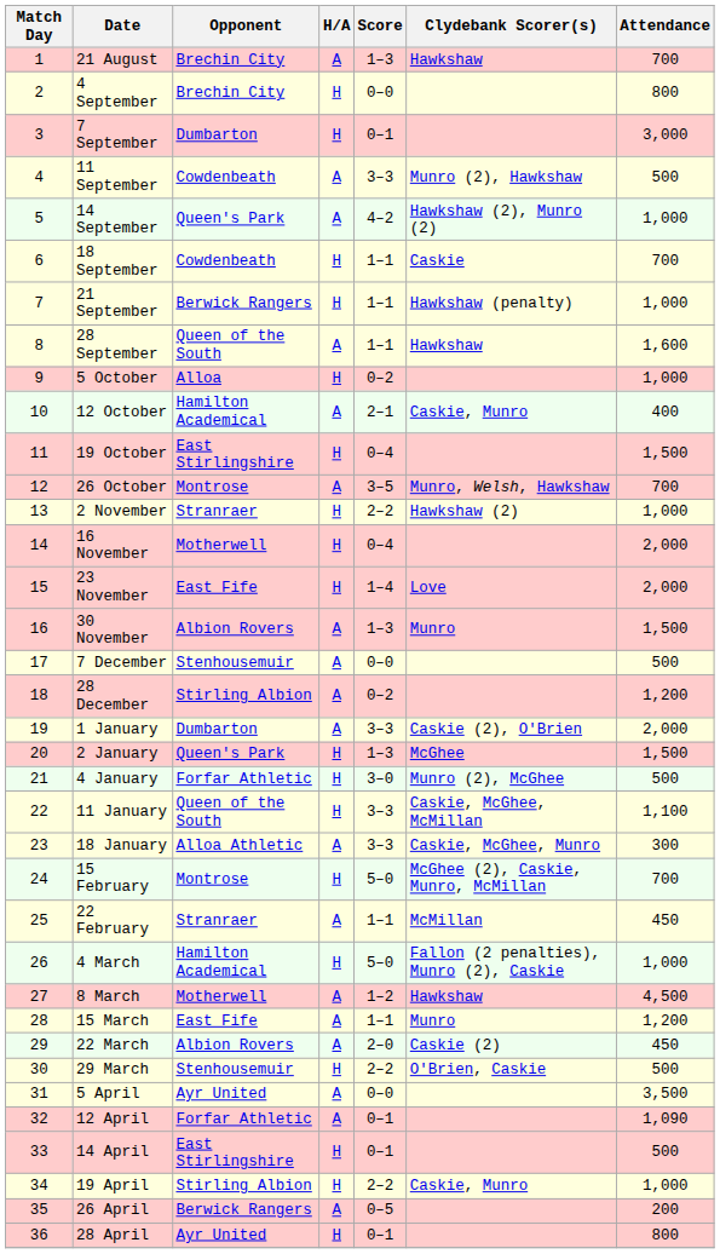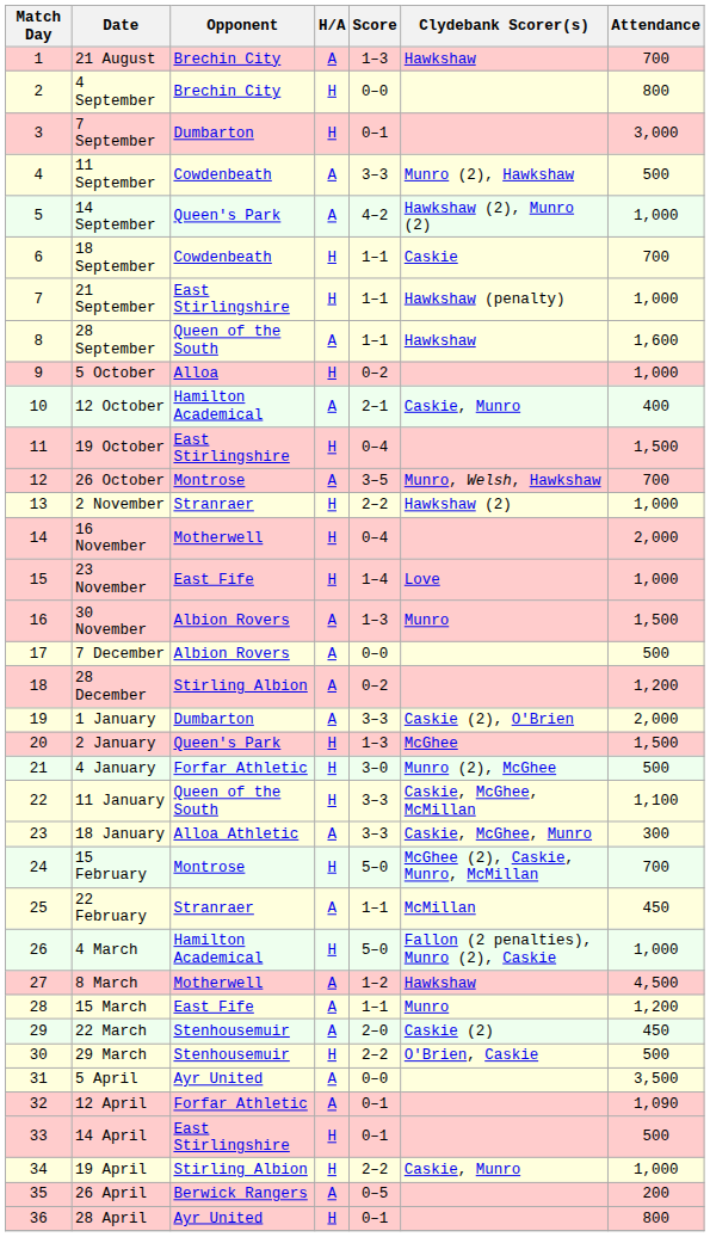 <table class="wikitable" style="text-align:center">
 <tr>
 <th>Match Day</th>
 <th>Date</th>
 <th>Opponent</th>
 <th>H/A</th>
 <th>Score</th>
 <th>Clydebank Scorer(s)</th>
 <th>Attendance</th>
 </tr>
 <tr bgcolor=#FFCCCC>
 <td>1</td>
 <td align=left>21 August</td>
 <td align=left><a href='#'>Brechin City</a></td>
 <td><a href='#'>A</a></td>
 <td>1–3</td>
 <td align=left><a href='#'>Hawkshaw</a></td>
 <td>700</td>
 </tr>
 <tr bgcolor=#FFFFDD>
 <td>2</td>
 <td align=left>4 September</td>
 <td align=left><a href='#'>Brechin City</a></td>
 <td><a href='#'>H</a></td>
 <td>0–0</td>
 <td align=left></td>
 <td>800</td>
 </tr>
 <tr bgcolor=#FFCCCC>
 <td>3</td>
 <td align=left>7 September</td>
 <td align=left><a href='#'>Dumbarton</a></td>
 <td><a href='#'>H</a></td>
 <td>0–1</td>
 <td align=left></td>
 <td>3,000</td>
 </tr>
 <tr bgcolor=#FFFFDD>
 <td>4</td>
 <td align=left>11 September</td>
 <td align=left><a href='#'>Cowdenbeath</a></td>
 <td><a href='#'>A</a></td>
 <td>3–3</td>
 <td align=left><a href='#'>Munro</a> (2), <a href='#'>Hawkshaw</a></td>
 <td>500</td>
 </tr>
 <tr bgcolor=#EEFFEE>
 <td>5</td>
 <td align=left>14 September</td>
 <td align=left><a href='#'>Queen's Park</a></td>
 <td><a href='#'>A</a></td>
 <td>4–2</td>
 <td align=left><a href='#'>Hawkshaw</a> (2), <a href='#'>Munro</a> (2)</td>
 <td>1,000</td>
 </tr>
 <tr bgcolor=#FFFFDD>
 <td>6</td>
 <td align=left>18 September</td>
 <td align=left><a href='#'>Cowdenbeath</a></td>
 <td><a href='#'>H</a></td>
 <td>1–1</td>
 <td align=left><a href='#'>Caskie</a></td>
 <td>700</td>
 </tr>
 <tr bgcolor=#FFFFDD>
 <td>7</td>
 <td align=left>21 September</td>
-<td align=left><a href='#'>Berwick Rangers</a></td>
+<td align=left><a href='#'>East Stirlingshire</a></td>
 <td><a href='#'>H</a></td>
 <td>1–1</td>
 <td align=left><a href='#'>Hawkshaw</a> (penalty)</td>
 <td>1,000</td>
 </tr>
 <tr bgcolor=#FFFFDD>
 <td>8</td>
 <td align=left>28 September</td>
 <td align=left><a href='#'>Queen of the South</a></td>
 <td><a href='#'>A</a></td>
 <td>1–1</td>
 <td align=left><a href='#'>Hawkshaw</a></td>
 <td>1,600</td>
 </tr>
 <tr bgcolor=#FFCCCC>
 <td>9</td>
 <td align=left>5 October</td>
 <td align=left><a href='#'>Alloa</a></td>
 <td><a href='#'>H</a></td>
 <td>0–2</td>
 <td align=left></td>
 <td>1,000</td>
 </tr>
 <tr bgcolor=#EEFFEE>
 <td>10</td>
 <td align=left>12 October</td>
 <td align=left><a href='#'>Hamilton Academical</a></td>
 <td><a href='#'>A</a></td>
 <td>2–1</td>
 <td align=left><a href='#'>Caskie</a>, <a href='#'>Munro</a></td>
 <td>400</td>
 </tr>
 <tr bgcolor=#FFCCCC>
 <td>11</td>
 <td align=left>19 October</td>
 <td align=left><a href='#'>East Stirlingshire</a></td>
 <td><a href='#'>H</a></td>
 <td>0–4</td>
 <td align=left></td>
 <td>1,500</td>
 </tr>
 <tr bgcolor=#FFCCCC>
 <td>12</td>
 <td align=left>26 October</td>
 <td align=left><a href='#'>Montrose</a></td>
 <td><a href='#'>A</a></td>
 <td>3–5</td>
 <td align=left><a href='#'>Munro</a>, <em>Welsh</em>, <a href='#'>Hawkshaw</a></td>
 <td>700</td>
 </tr>
 <tr bgcolor=#FFFFDD>
 <td>13</td>
 <td align=left>2 November</td>
 <td align=left><a href='#'>Stranraer</a></td>
 <td><a href='#'>H</a></td>
 <td>2–2</td>
 <td align=left><a href='#'>Hawkshaw</a> (2)</td>
 <td>1,000</td>
 </tr>
 <tr bgcolor=#FFCCCC>
 <td>14</td>
 <td align=left>16 November</td>
 <td align=left><a href='#'>Motherwell</a></td>
 <td><a href='#'>H</a></td>
 <td>0–4</td>
 <td align=left></td>
 <td>2,000</td>
 </tr>
 <tr bgcolor=#FFCCCC>
 <td>15</td>
 <td align=left>23 November</td>
 <td align=left><a href='#'>East Fife</a></td>
 <td><a href='#'>H</a></td>
 <td>1–4</td>
 <td align=left><a href='#'>Love</a></td>
-<td>2,000</td>
+<td>1,000</td>
 </tr>
 <tr bgcolor=#FFCCCC>
 <td>16</td>
 <td align=left>30 November</td>
 <td align=left><a href='#'>Albion Rovers</a></td>
 <td><a href='#'>A</a></td>
 <td>1–3</td>
 <td align=left><a href='#'>Munro</a></td>
 <td>1,500</td>
 </tr>
 <tr bgcolor=#FFFFDD>
 <td>17</td>
 <td align=left>7 December</td>
-<td align=left><a href='#'>Stenhousemuir</a></td>
+<td align=left><a href='#'>Albion Rovers</a></td>
 <td><a href='#'>A</a></td>
 <td>0–0</td>
 <td align=left></td>
 <td>500</td>
 </tr>
 <tr bgcolor=#FFCCCC>
 <td>18</td>
 <td align=left>28 December</td>
 <td align=left><a href='#'>Stirling Albion</a></td>
 <td><a href='#'>A</a></td>
 <td>0–2</td>
 <td align=left></td>
 <td>1,200</td>
 </tr>
 <tr bgcolor=#FFFFDD>
 <td>19</td>
 <td align=left>1 January</td>
 <td align=left><a href='#'>Dumbarton</a></td>
 <td><a href='#'>A</a></td>
 <td>3–3</td>
 <td align=left><a href='#'>Caskie</a> (2), <a href='#'>O'Brien</a></td>
 <td>2,000</td>
 </tr>
 <tr bgcolor=#FFCCCC>
 <td>20</td>
 <td align=left>2 January</td>
 <td align=left><a href='#'>Queen's Park</a></td>
 <td><a href='#'>H</a></td>
 <td>1–3</td>
 <td align=left><a href='#'>McGhee</a></td>
 <td>1,500</td>
 </tr>
 <tr bgcolor=#EEFFEE>
 <td>21</td>
 <td align=left>4 January</td>
 <td align=left><a href='#'>Forfar Athletic</a></td>
 <td><a href='#'>H</a></td>
 <td>3–0</td>
 <td align=left><a href='#'>Munro</a> (2), <a href='#'>McGhee</a></td>
 <td>500</td>
 </tr>
 <tr bgcolor=#FFFFDD>
 <td>22</td>
 <td align=left>11 January</td>
 <td align=left><a href='#'>Queen of the South</a></td>
 <td><a href='#'>H</a></td>
 <td>3–3</td>
 <td align=left><a href='#'>Caskie</a>, <a href='#'>McGhee</a>, <a href='#'>McMillan</a></td>
 <td>1,100</td>
 </tr>
 <tr bgcolor=#FFFFDD>
 <td>23</td>
 <td align=left>18 January</td>
 <td align=left><a href='#'>Alloa Athletic</a></td>
 <td><a href='#'>A</a></td>
 <td>3–3</td>
 <td align=left><a href='#'>Caskie</a>, <a href='#'>McGhee</a>, <a href='#'>Munro</a></td>
 <td>300</td>
 </tr>
 <tr bgcolor=#EEFFEE>
 <td>24</td>
 <td align=left>15 February</td>
 <td align=left><a href='#'>Montrose</a></td>
 <td><a href='#'>H</a></td>
 <td>5–0</td>
 <td align=left><a href='#'>McGhee</a> (2), <a href='#'>Caskie</a>, <a href='#'>Munro</a>, <a href='#'>McMillan</a></td>
 <td>700</td>
 </tr>
 <tr bgcolor=#FFFFDD>
 <td>25</td>
 <td align=left>22 February</td>
 <td align=left><a href='#'>Stranraer</a></td>
 <td><a href='#'>A</a></td>
 <td>1–1</td>
 <td align=left><a href='#'>McMillan</a></td>
 <td>450</td>
 </tr>
 <tr bgcolor=#EEFFEE>
 <td>26</td>
 <td align=left>4 March</td>
 <td align=left><a href='#'>Hamilton Academical</a></td>
 <td><a href='#'>H</a></td>
 <td>5–0</td>
 <td align=left><a href='#'>Fallon</a> (2 penalties), <a href='#'>Munro</a> (2), <a href='#'>Caskie</a></td>
 <td>1,000</td>
 </tr>
 <tr bgcolor=#FFCCCC>
 <td>27</td>
 <td align=left>8 March</td>
 <td align=left><a href='#'>Motherwell</a></td>
 <td><a href='#'>A</a></td>
 <td>1–2</td>
 <td align=left><a href='#'>Hawkshaw</a></td>
 <td>4,500</td>
 </tr>
 <tr bgcolor=#FFFFDD>
 <td>28</td>
 <td align=left>15 March</td>
 <td align=left><a href='#'>East Fife</a></td>
 <td><a href='#'>A</a></td>
 <td>1–1</td>
 <td align=left><a href='#'>Munro</a></td>
 <td>1,200</td>
 </tr>
 <tr bgcolor=#EEFFEE>
 <td>29</td>
 <td align=left>22 March</td>
-<td align=left><a href='#'>Albion Rovers</a></td>
+<td align=left><a href='#'>Stenhousemuir</a></td>
 <td><a href='#'>A</a></td>
 <td>2–0</td>
 <td align=left><a href='#'>Caskie</a> (2)</td>
 <td>450</td>
 </tr>
 <tr bgcolor=#FFFFDD>
 <td>30</td>
 <td align=left>29 March</td>
 <td align=left><a href='#'>Stenhousemuir</a></td>
 <td><a href='#'>H</a></td>
 <td>2–2</td>
 <td align=left><a href='#'>O'Brien</a>, <a href='#'>Caskie</a></td>
 <td>500</td>
 </tr>
 <tr bgcolor=#FFFFDD>
 <td>31</td>
 <td align=left>5 April</td>
 <td align=left><a href='#'>Ayr United</a></td>
 <td><a href='#'>A</a></td>
 <td>0–0</td>
 <td align=left></td>
 <td>3,500</td>
 </tr>
 <tr bgcolor=#FFCCCC>
 <td>32</td>
 <td align=left>12 April</td>
 <td align=left><a href='#'>Forfar Athletic</a></td>
 <td><a href='#'>A</a></td>
 <td>0–1</td>
 <td align=left></td>
 <td>1,090</td>
 </tr>
 <tr bgcolor=#FFCCCC>
 <td>33</td>
 <td align=left>14 April</td>
 <td align=left><a href='#'>East Stirlingshire</a></td>
 <td><a href='#'>H</a></td>
 <td>0–1</td>
 <td align=left></td>
 <td>500</td>
 </tr>
 <tr bgcolor=#FFFFDD>
 <td>34</td>
 <td align=left>19 April</td>
 <td align=left><a href='#'>Stirling Albion</a></td>
 <td><a href='#'>H</a></td>
 <td>2–2</td>
 <td align=left><a href='#'>Caskie</a>, <a href='#'>Munro</a></td>
 <td>1,000</td>
 </tr>
 <tr bgcolor=#FFCCCC>
 <td>35</td>
 <td align=left>26 April</td>
 <td align=left><a href='#'>Berwick Rangers</a></td>
 <td><a href='#'>A</a></td>
 <td>0–5</td>
 <td align=left></td>
 <td>200</td>
 </tr>
 <tr bgcolor=#FFCCCC>
 <td>36</td>
 <td align=left>28 April</td>
 <td align=left><a href='#'>Ayr United</a></td>
 <td><a href='#'>H</a></td>
 <td>0–1</td>
 <td align=left></td>
 <td>800</td>
 </tr>
 <tr>
 </tr>
 </table>
